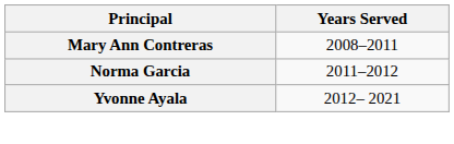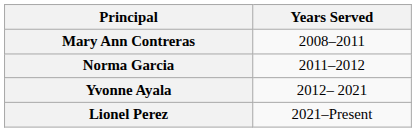 <table class="wikitable" style="font-size: 90%; text-align: center; width: 25%;">
 <tr>
 <th>Principal</th>
 <th>Years Served</th>
 </tr>
 <tr>
 <th style="text-align:center;">Mary Ann Contreras</th>
 <td>2008–2011</td>
 </tr>
 <tr>
 <th style="text-align:center;">Norma Garcia</th>
 <td>2011–2012</td>
 </tr>
 <tr>
 <th style="text-align:center;">Yvonne Ayala</th>
 <td>2012– 2021</td>
 </tr>
+<tr>
+<th>Lionel Perez</th>
+<td>2021–Present</td>
+</tr>
 </table>
